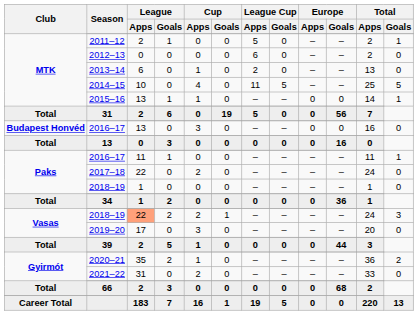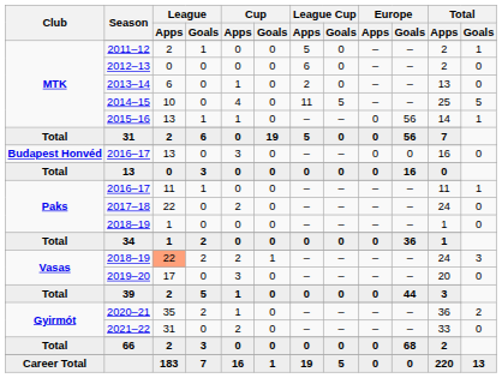 <table class="wikitable" style="font-size:90%; text-align: center;">
 <tr>
 <th rowspan="2">Club</th>
 <th rowspan="2">Season</th>
 <th colspan="2">League</th>
 <th colspan="2">Cup</th>
 <th colspan="2">League Cup</th>
 <th colspan="2">Europe</th>
 <th colspan="2">Total</th>
 </tr>
 <tr>
 <th>Apps</th>
 <th>Goals</th>
 <th>Apps</th>
 <th>Goals</th>
 <th>Apps</th>
 <th>Goals</th>
 <th>Apps</th>
 <th>Goals</th>
 <th>Apps</th>
 <th>Goals</th>
 </tr>
 <tr ||-||-||-|->
 <td rowspan="7" valign="center"><strong><a href='#'>MTK</a></strong></td>
 </tr>
 <tr>
 <td><a href='#'>2011–12</a></td>
 <td>2</td>
 <td>1</td>
 <td>0</td>
 <td>0</td>
 <td>5</td>
 <td>0</td>
 <td>–</td>
 <td>–</td>
 <td>2</td>
 <td>1</td>
 </tr>
 <tr>
 <td><a href='#'>2012–13</a></td>
 <td>0</td>
 <td>0</td>
 <td>0</td>
 <td>0</td>
 <td>6</td>
 <td>0</td>
 <td>–</td>
 <td>–</td>
 <td>2</td>
 <td>0</td>
 </tr>
 <tr>
 <td><a href='#'>2013–14</a></td>
 <td>6</td>
 <td>0</td>
 <td>1</td>
 <td>0</td>
 <td>2</td>
 <td>0</td>
 <td>–</td>
 <td>–</td>
 <td>13</td>
 <td>0</td>
 </tr>
 <tr>
 <td><a href='#'>2014–15</a></td>
 <td>10</td>
 <td>0</td>
 <td>4</td>
 <td>0</td>
 <td>11</td>
 <td>5</td>
 <td>–</td>
 <td>–</td>
 <td>25</td>
 <td>5</td>
 </tr>
 <tr>
 <td><a href='#'>2015–16</a></td>
 <td>13</td>
 <td>1</td>
 <td>1</td>
 <td>0</td>
 <td>–</td>
 <td>–</td>
 <td>0</td>
-<td>0</td>
+<td>56</td>
 <td>14</td>
 <td>1</td>
 </tr>
 <tr>
 </tr>
 <tr style="font-weight:bold; background-color:#eeeeee;">
 <td>Total</td>
 <td>31</td>
 <td>2</td>
 <td>6</td>
 <td>0</td>
 <td>19</td>
 <td>5</td>
 <td>0</td>
 <td>0</td>
 <td>56</td>
 <td>7</td>
 </tr>
 <tr>
 <td rowspan="3" valign="center"><strong><a href='#'>Budapest Honvéd</a></strong></td>
 </tr>
 <tr>
 <td><a href='#'>2016–17</a></td>
 <td>13</td>
 <td>0</td>
 <td>3</td>
 <td>0</td>
 <td>–</td>
 <td>–</td>
 <td>0</td>
 <td>0</td>
 <td>16</td>
 <td>0</td>
 </tr>
 <tr>
 </tr>
 <tr style="font-weight:bold; background-color:#eeeeee;">
 <td>Total</td>
 <td>13</td>
 <td>0</td>
 <td>3</td>
 <td>0</td>
 <td>0</td>
 <td>0</td>
 <td>0</td>
 <td>0</td>
 <td>16</td>
 <td>0</td>
 </tr>
 <tr>
 <td rowspan="5" valign="center"><strong><a href='#'>Paks</a></strong></td>
 </tr>
 <tr>
 <td><a href='#'>2016–17</a></td>
 <td>11</td>
 <td>1</td>
 <td>0</td>
 <td>0</td>
 <td>–</td>
 <td>–</td>
 <td>–</td>
 <td>–</td>
 <td>11</td>
 <td>1</td>
 </tr>
 <tr>
 <td><a href='#'>2017–18</a></td>
 <td>22</td>
 <td>0</td>
 <td>2</td>
 <td>0</td>
 <td>–</td>
 <td>–</td>
 <td>–</td>
 <td>–</td>
 <td>24</td>
 <td>0</td>
 </tr>
 <tr>
 <td><a href='#'>2018–19</a></td>
 <td>1</td>
 <td>0</td>
 <td>0</td>
 <td>0</td>
 <td>–</td>
 <td>–</td>
 <td>–</td>
 <td>–</td>
 <td>1</td>
 <td>0</td>
 </tr>
 <tr>
 </tr>
 <tr style="font-weight:bold; background-color:#eeeeee;">
 <td>Total</td>
 <td>34</td>
 <td>1</td>
 <td>2</td>
 <td>0</td>
 <td>0</td>
 <td>0</td>
 <td>0</td>
 <td>0</td>
 <td>36</td>
 <td>1</td>
 </tr>
 <tr>
 <td rowspan="4" valign="center"><strong><a href='#'>Vasas</a></strong></td>
 </tr>
 <tr>
 <td><a href='#'>2018–19</a></td>
 <td style="background: lightsalmon;">22</td>
 <td>2</td>
 <td>2</td>
 <td>1</td>
 <td>–</td>
 <td>–</td>
 <td>–</td>
 <td>–</td>
 <td>24</td>
 <td>3</td>
 </tr>
 <tr>
 <td><a href='#'>2019–20</a></td>
 <td>17</td>
 <td>0</td>
 <td>3</td>
 <td>0</td>
 <td>–</td>
 <td>–</td>
 <td>–</td>
 <td>–</td>
 <td>20</td>
 <td>0</td>
 </tr>
 <tr>
 </tr>
 <tr style="font-weight:bold; background-color:#eeeeee;">
 <td>Total</td>
 <td>39</td>
 <td>2</td>
 <td>5</td>
 <td>1</td>
 <td>0</td>
 <td>0</td>
 <td>0</td>
 <td>0</td>
 <td>44</td>
 <td>3</td>
 </tr>
 <tr>
 <td rowspan="4" valign="center"><strong><a href='#'>Gyirmót</a></strong></td>
 </tr>
 <tr>
 <td><a href='#'>2020–21</a></td>
 <td>35</td>
 <td>2</td>
 <td>1</td>
 <td>0</td>
 <td>–</td>
 <td>–</td>
 <td>–</td>
 <td>–</td>
 <td>36</td>
 <td>2</td>
 </tr>
 <tr>
 <td><a href='#'>2021–22</a></td>
 <td>31</td>
 <td>0</td>
 <td>2</td>
 <td>0</td>
 <td>–</td>
 <td>–</td>
 <td>–</td>
 <td>–</td>
 <td>33</td>
 <td>0</td>
 </tr>
 <tr>
 </tr>
 <tr style="font-weight:bold; background-color:#eeeeee;">
 <td>Total</td>
 <td>66</td>
 <td>2</td>
 <td>3</td>
 <td>0</td>
 <td>0</td>
 <td>0</td>
 <td>0</td>
 <td>0</td>
 <td>68</td>
 <td>2</td>
 </tr>
 <tr>
 </tr>
 <tr style="font-weight:bold; background-color:#eeeeee;">
 <td rowspan="2" valign="top"><strong>Career Total</strong></td>
 <td></td>
 <td><strong>183</strong></td>
 <td><strong>7</strong></td>
 <td><strong>16</strong></td>
 <td><strong>1</strong></td>
 <td><strong>19</strong></td>
 <td><strong>5</strong></td>
 <td><strong>0</strong></td>
 <td><strong>0</strong></td>
 <td><strong>220</strong></td>
 <td><strong>13</strong></td>
 </tr>
 </table>
